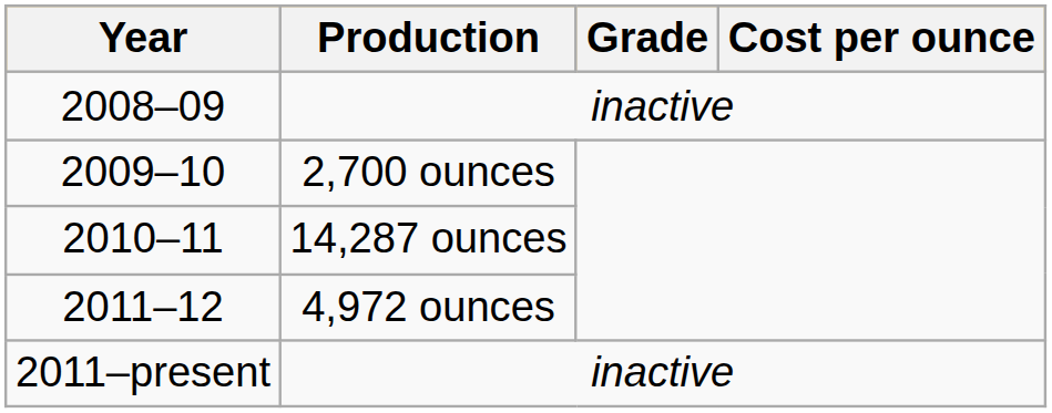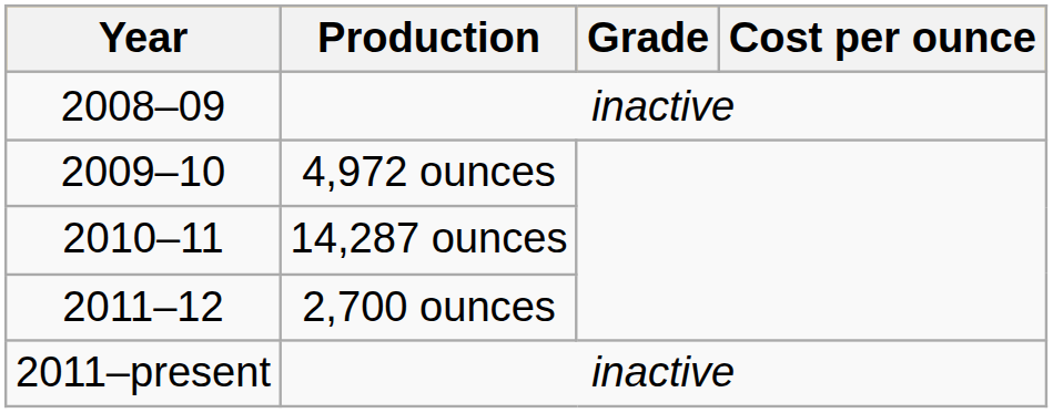 <table class="wikitable">
 <tr style="text-align:center; background:#daa520;">
 <th>Year</th>
 <th>Production</th>
 <th>Grade</th>
 <th>Cost per ounce</th>
 </tr>
 <tr style="text-align:center;">
 <td>2008–09</td>
 <td colspan=3><em>inactive</em></td>
 </tr>
 <tr align="center">
 <td>2009–10</td>
-<td>2,700 ounces</td>
+<td>4,972 ounces</td>
 </tr>
 <tr style="text-align:center;">
 <td>2010–11</td>
 <td>14,287 ounces</td>
 </tr>
 <tr style="text-align:center;">
 <td>2011–12</td>
-<td>4,972 ounces</td>
+<td>2,700 ounces</td>
 </tr>
 <tr style="text-align:center;">
 <td>2011–present</td>
 <td colspan=3><em>inactive</em></td>
 </tr>
 </table>
